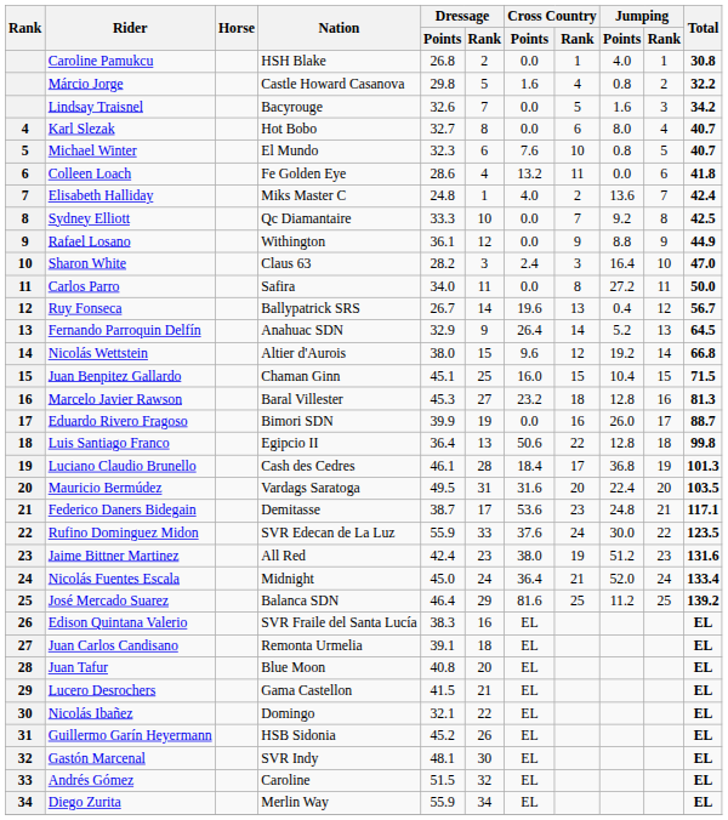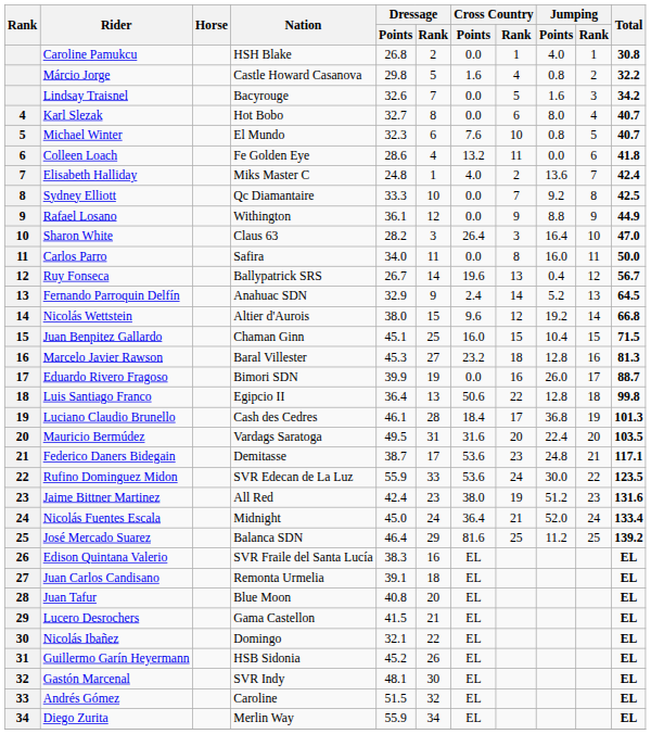 <table class="wikitable sortable" style="text-align:center">
 <tr>
 <th rowspan="2">Rank</th>
 <th rowspan="2">Rider</th>
 <th rowspan="2">Horse</th>
 <th rowspan="2">Nation</th>
 <th colspan="2">Dressage</th>
 <th colspan="2">Cross Country</th>
 <th colspan="2">Jumping</th>
 <th rowspan="2">Total</th>
 </tr>
 <tr>
 <th>Points</th>
 <th>Rank</th>
 <th>Points</th>
 <th>Rank</th>
 <th>Points</th>
 <th>Rank</th>
 </tr>
 <tr>
 <th></th>
 <td align=left><a href='#'>Caroline Pamukcu</a></td>
 <td align=left></td>
 <td align=left>HSH Blake</td>
 <td>26.8</td>
 <td>2</td>
 <td>0.0</td>
 <td>1</td>
 <td>4.0</td>
 <td>1</td>
 <td><strong>30.8</strong></td>
 </tr>
 <tr>
 <th></th>
 <td align=left><a href='#'>Márcio Jorge</a></td>
 <td align=left></td>
 <td align=left>Castle Howard Casanova</td>
 <td>29.8</td>
 <td>5</td>
 <td>1.6</td>
 <td>4</td>
 <td>0.8</td>
 <td>2</td>
 <td><strong>32.2</strong></td>
 </tr>
 <tr>
 <th></th>
 <td align=left><a href='#'>Lindsay Traisnel</a></td>
 <td align=left></td>
 <td align=left>Bacyrouge</td>
 <td>32.6</td>
 <td>7</td>
 <td>0.0</td>
 <td>5</td>
 <td>1.6</td>
 <td>3</td>
 <td><strong>34.2</strong></td>
 </tr>
 <tr>
 <th>4</th>
 <td align=left><a href='#'>Karl Slezak</a></td>
 <td align=left></td>
 <td align=left>Hot Bobo</td>
 <td>32.7</td>
 <td>8</td>
 <td>0.0</td>
 <td>6</td>
 <td>8.0</td>
 <td>4</td>
 <td><strong>40.7</strong></td>
 </tr>
 <tr>
 <th>5</th>
 <td align=left><a href='#'>Michael Winter</a></td>
 <td align=left></td>
 <td align=left>El Mundo</td>
 <td>32.3</td>
 <td>6</td>
 <td>7.6</td>
 <td>10</td>
 <td>0.8</td>
 <td>5</td>
 <td><strong>40.7</strong></td>
 </tr>
 <tr>
 <th>6</th>
 <td align=left><a href='#'>Colleen Loach</a></td>
 <td align=left></td>
 <td align=left>Fe Golden Eye</td>
 <td>28.6</td>
 <td>4</td>
 <td>13.2</td>
 <td>11</td>
 <td>0.0</td>
 <td>6</td>
 <td><strong>41.8</strong></td>
 </tr>
 <tr>
 <th>7</th>
 <td align=left><a href='#'>Elisabeth Halliday</a></td>
 <td align=left></td>
 <td align=left>Miks Master C</td>
 <td>24.8</td>
 <td>1</td>
 <td>4.0</td>
 <td>2</td>
 <td>13.6</td>
 <td>7</td>
 <td><strong>42.4</strong></td>
 </tr>
 <tr>
 <th>8</th>
 <td align=left><a href='#'>Sydney Elliott</a></td>
 <td align=left></td>
 <td align=left>Qc Diamantaire</td>
 <td>33.3</td>
 <td>10</td>
 <td>0.0</td>
 <td>7</td>
 <td>9.2</td>
 <td>8</td>
 <td><strong>42.5</strong></td>
 </tr>
 <tr>
 <th>9</th>
 <td align=left><a href='#'>Rafael Losano</a></td>
 <td align=left></td>
 <td align=left>Withington</td>
 <td>36.1</td>
 <td>12</td>
 <td>0.0</td>
 <td>9</td>
 <td>8.8</td>
 <td>9</td>
 <td><strong>44.9</strong></td>
 </tr>
 <tr>
 <th>10</th>
 <td align=left><a href='#'>Sharon White</a></td>
 <td align=left></td>
 <td align=left>Claus 63</td>
 <td>28.2</td>
 <td>3</td>
-<td>2.4</td>
+<td>26.4</td>
 <td>3</td>
 <td>16.4</td>
 <td>10</td>
 <td><strong>47.0</strong></td>
 </tr>
 <tr>
 <th>11</th>
 <td align=left><a href='#'>Carlos Parro</a></td>
 <td align=left></td>
 <td align=left>Safira</td>
 <td>34.0</td>
 <td>11</td>
 <td>0.0</td>
 <td>8</td>
-<td>27.2</td>
+<td>16.0</td>
 <td>11</td>
 <td><strong>50.0</strong></td>
 </tr>
 <tr>
 <th>12</th>
 <td align=left><a href='#'>Ruy Fonseca</a></td>
 <td align=left></td>
 <td align=left>Ballypatrick SRS</td>
 <td>26.7</td>
 <td>14</td>
 <td>19.6</td>
 <td>13</td>
 <td>0.4</td>
 <td>12</td>
 <td><strong>56.7</strong></td>
 </tr>
 <tr>
 <th>13</th>
 <td align=left><a href='#'>Fernando Parroquin Delfín</a></td>
 <td align=left></td>
 <td align=left>Anahuac SDN</td>
 <td>32.9</td>
 <td>9</td>
-<td>26.4</td>
+<td>2.4</td>
 <td>14</td>
 <td>5.2</td>
 <td>13</td>
 <td><strong>64.5</strong></td>
 </tr>
 <tr>
 <th>14</th>
 <td align=left><a href='#'>Nicolás Wettstein</a></td>
 <td align=left></td>
 <td align=left>Altier d'Aurois</td>
 <td>38.0</td>
 <td>15</td>
 <td>9.6</td>
 <td>12</td>
 <td>19.2</td>
 <td>14</td>
 <td><strong>66.8</strong></td>
 </tr>
 <tr>
 <th>15</th>
 <td align=left><a href='#'>Juan Benpitez Gallardo</a></td>
 <td align=left></td>
 <td align=left>Chaman Ginn</td>
 <td>45.1</td>
 <td>25</td>
 <td>16.0</td>
 <td>15</td>
 <td>10.4</td>
 <td>15</td>
 <td><strong>71.5</strong></td>
 </tr>
 <tr>
 <th>16</th>
 <td align=left><a href='#'>Marcelo Javier Rawson</a></td>
 <td align=left></td>
 <td align=left>Baral Villester</td>
 <td>45.3</td>
 <td>27</td>
 <td>23.2</td>
 <td>18</td>
 <td>12.8</td>
 <td>16</td>
 <td><strong>81.3</strong></td>
 </tr>
 <tr>
 <th>17</th>
 <td align=left><a href='#'>Eduardo Rivero Fragoso</a></td>
 <td align=left></td>
 <td align=left>Bimori SDN</td>
 <td>39.9</td>
 <td>19</td>
 <td>0.0</td>
 <td>16</td>
 <td>26.0</td>
 <td>17</td>
 <td><strong>88.7</strong></td>
 </tr>
 <tr>
 <th>18</th>
 <td align=left><a href='#'>Luis Santiago Franco</a></td>
 <td align=left></td>
 <td align=left>Egipcio II</td>
 <td>36.4</td>
 <td>13</td>
 <td>50.6</td>
 <td>22</td>
 <td>12.8</td>
 <td>18</td>
 <td><strong>99.8</strong></td>
 </tr>
 <tr>
 <th>19</th>
 <td align=left><a href='#'>Luciano Claudio Brunello</a></td>
 <td align=left></td>
 <td align=left>Cash des Cedres</td>
 <td>46.1</td>
 <td>28</td>
 <td>18.4</td>
 <td>17</td>
 <td>36.8</td>
 <td>19</td>
 <td><strong>101.3</strong></td>
 </tr>
 <tr>
 <th>20</th>
 <td align=left><a href='#'>Mauricio Bermúdez</a></td>
 <td align=left></td>
 <td align=left>Vardags Saratoga</td>
 <td>49.5</td>
 <td>31</td>
 <td>31.6</td>
 <td>20</td>
 <td>22.4</td>
 <td>20</td>
 <td><strong>103.5</strong></td>
 </tr>
 <tr>
 <th>21</th>
 <td align=left><a href='#'>Federico Daners Bidegain</a></td>
 <td align=left></td>
 <td align=left>Demitasse</td>
 <td>38.7</td>
 <td>17</td>
 <td>53.6</td>
 <td>23</td>
 <td>24.8</td>
 <td>21</td>
 <td><strong>117.1</strong></td>
 </tr>
 <tr>
 <th>22</th>
 <td align=left><a href='#'>Rufino Dominguez Midon</a></td>
 <td align=left></td>
 <td align=left>SVR Edecan de La Luz</td>
 <td>55.9</td>
 <td>33</td>
-<td>37.6</td>
+<td>53.6</td>
 <td>24</td>
 <td>30.0</td>
 <td>22</td>
 <td><strong>123.5</strong></td>
 </tr>
 <tr>
 <th>23</th>
 <td align=left><a href='#'>Jaime Bittner Martinez</a></td>
 <td align=left></td>
 <td align=left>All Red</td>
 <td>42.4</td>
 <td>23</td>
 <td>38.0</td>
 <td>19</td>
 <td>51.2</td>
 <td>23</td>
 <td><strong>131.6</strong></td>
 </tr>
 <tr>
 <th>24</th>
 <td align=left><a href='#'>Nicolás Fuentes Escala</a></td>
 <td align=left></td>
 <td align=left>Midnight</td>
 <td>45.0</td>
 <td>24</td>
 <td>36.4</td>
 <td>21</td>
 <td>52.0</td>
 <td>24</td>
 <td><strong>133.4</strong></td>
 </tr>
 <tr>
 <th>25</th>
 <td align=left><a href='#'>José Mercado Suarez</a></td>
 <td align=left></td>
 <td align=left>Balanca SDN</td>
 <td>46.4</td>
 <td>29</td>
 <td>81.6</td>
 <td>25</td>
 <td>11.2</td>
 <td>25</td>
 <td><strong>139.2</strong></td>
 </tr>
 <tr>
 <th>26</th>
 <td align=left><a href='#'>Edison Quintana Valerio</a></td>
 <td align=left></td>
 <td align=left>SVR Fraile del Santa Lucía</td>
 <td>38.3</td>
 <td>16</td>
 <td>EL</td>
 <td></td>
 <td></td>
 <td></td>
 <td><strong>EL</strong></td>
 </tr>
 <tr>
 <th>27</th>
 <td align=left><a href='#'>Juan Carlos Candisano</a></td>
 <td align=left></td>
 <td align=left>Remonta Urmelia</td>
 <td>39.1</td>
 <td>18</td>
 <td>EL</td>
 <td></td>
 <td></td>
 <td></td>
 <td><strong>EL</strong></td>
 </tr>
 <tr>
 <th>28</th>
 <td align=left><a href='#'>Juan Tafur</a></td>
 <td align=left></td>
 <td align=left>Blue Moon</td>
 <td>40.8</td>
 <td>20</td>
 <td>EL</td>
 <td></td>
 <td></td>
 <td></td>
 <td><strong>EL</strong></td>
 </tr>
 <tr>
 <th>29</th>
 <td align=left><a href='#'>Lucero Desrochers</a></td>
 <td align=left></td>
 <td align=left>Gama Castellon</td>
 <td>41.5</td>
 <td>21</td>
 <td>EL</td>
 <td></td>
 <td></td>
 <td></td>
 <td><strong>EL</strong></td>
 </tr>
 <tr>
 <th>30</th>
 <td align=left><a href='#'>Nicolás Ibañez</a></td>
 <td align=left></td>
 <td align=left>Domingo</td>
 <td>32.1</td>
 <td>22</td>
 <td>EL</td>
 <td></td>
 <td></td>
 <td></td>
 <td><strong>EL</strong></td>
 </tr>
 <tr>
 <th>31</th>
 <td align=left><a href='#'>Guillermo Garín Heyermann</a></td>
 <td align=left></td>
 <td align=left>HSB Sidonia</td>
 <td>45.2</td>
 <td>26</td>
 <td>EL</td>
 <td></td>
 <td></td>
 <td></td>
 <td><strong>EL</strong></td>
 </tr>
 <tr>
 <th>32</th>
 <td align=left><a href='#'>Gastón Marcenal</a></td>
 <td align=left></td>
 <td align=left>SVR Indy</td>
 <td>48.1</td>
 <td>30</td>
 <td>EL</td>
 <td></td>
 <td></td>
 <td></td>
 <td><strong>EL</strong></td>
 </tr>
 <tr>
 <th>33</th>
 <td align=left><a href='#'>Andrés Gómez</a></td>
 <td align=left></td>
 <td align=left>Caroline</td>
 <td>51.5</td>
 <td>32</td>
 <td>EL</td>
 <td></td>
 <td></td>
 <td></td>
 <td><strong>EL</strong></td>
 </tr>
 <tr>
 <th>34</th>
 <td align=left><a href='#'>Diego Zurita</a></td>
 <td align=left></td>
 <td align=left>Merlin Way</td>
 <td>55.9</td>
 <td>34</td>
 <td>EL</td>
 <td></td>
 <td></td>
 <td></td>
 <td><strong>EL</strong></td>
 </tr>
 <tr>
 </tr>
 </table>
